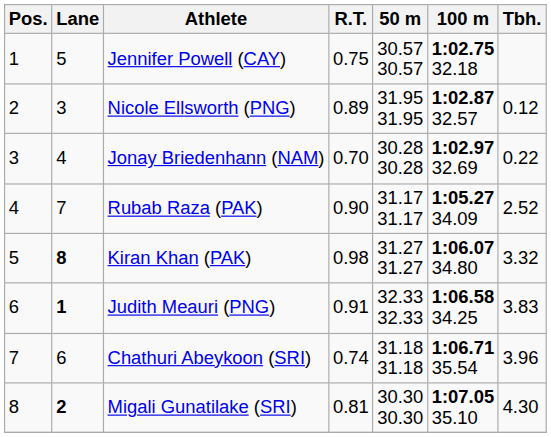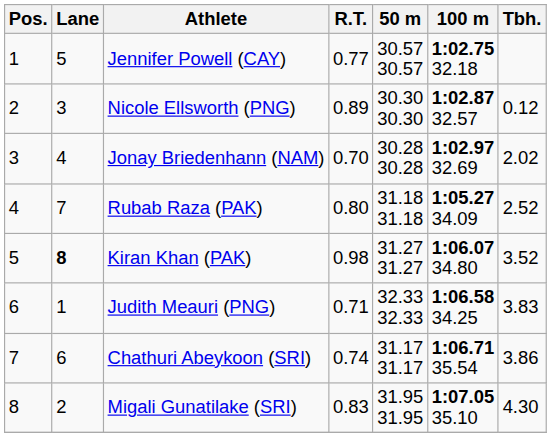 <table class="wikitable">
 <tr>
 <th>Pos.</th>
 <th>Lane</th>
 <th>Athlete</th>
 <th>R.T.</th>
 <th>50 m</th>
 <th>100 m</th>
 <th>Tbh.</th>
 </tr>
 <tr>
 <td>1</td>
 <td>5</td>
 <td> <a href='#'>Jennifer Powell</a> (<a href='#'>CAY</a>)</td>
-<td>0.75</td>
+<td>0.77</td>
 <td>30.57<br>30.57</td>
 <td><strong>1:02.75</strong><br>32.18</td>
 <td> </td>
 </tr>
 <tr>
 <td>2</td>
 <td>3</td>
 <td> <a href='#'>Nicole Ellsworth</a> (<a href='#'>PNG</a>)</td>
 <td>0.89</td>
-<td>31.95<br>31.95</td>
+<td>30.30<br>30.30</td>
 <td><strong>1:02.87</strong><br>32.57</td>
 <td>0.12</td>
 </tr>
 <tr>
 <td>3</td>
 <td>4</td>
 <td> <a href='#'>Jonay Briedenhann</a> (<a href='#'>NAM</a>)</td>
 <td>0.70</td>
 <td>30.28<br>30.28</td>
 <td><strong>1:02.97</strong><br>32.69</td>
-<td>0.22</td>
+<td>2.02</td>
 </tr>
 <tr>
 <td>4</td>
 <td>7</td>
 <td> <a href='#'>Rubab Raza</a> (<a href='#'>PAK</a>)</td>
-<td>0.90</td>
-<td>31.17<br>31.17</td>
+<td>0.80</td>
+<td>31.18<br>31.18</td>
 <td><strong>1:05.27</strong><br>34.09</td>
 <td>2.52</td>
 </tr>
 <tr>
 <td>5</td>
 <td><strong>8</strong></td>
 <td> <a href='#'>Kiran Khan</a> (<a href='#'>PAK</a>)</td>
 <td>0.98</td>
 <td>31.27<br>31.27</td>
 <td><strong>1:06.07</strong><br>34.80</td>
-<td>3.32</td>
+<td>3.52</td>
 </tr>
 <tr>
 <td>6</td>
-<td><strong>1</strong></td>
+<td>1</td>
 <td> <a href='#'>Judith Meauri</a> (<a href='#'>PNG</a>)</td>
-<td>0.91</td>
+<td>0.71</td>
 <td>32.33<br>32.33</td>
 <td><strong>1:06.58</strong><br>34.25</td>
 <td>3.83</td>
 </tr>
 <tr>
 <td>7</td>
 <td>6</td>
 <td> <a href='#'>Chathuri Abeykoon</a> (<a href='#'>SRI</a>)</td>
 <td>0.74</td>
-<td>31.18<br>31.18</td>
+<td>31.17<br>31.17</td>
 <td><strong>1:06.71</strong><br>35.54</td>
-<td>3.96</td>
+<td>3.86</td>
 </tr>
 <tr>
 <td>8</td>
-<td><strong>2</strong></td>
+<td>2</td>
 <td> <a href='#'>Migali Gunatilake</a> (<a href='#'>SRI</a>)</td>
-<td>0.81</td>
-<td>30.30<br>30.30</td>
+<td>0.83</td>
+<td>31.95<br>31.95</td>
 <td><strong>1:07.05</strong><br>35.10</td>
 <td>4.30</td>
 </tr>
 <tr>
 </tr>
 </table>
